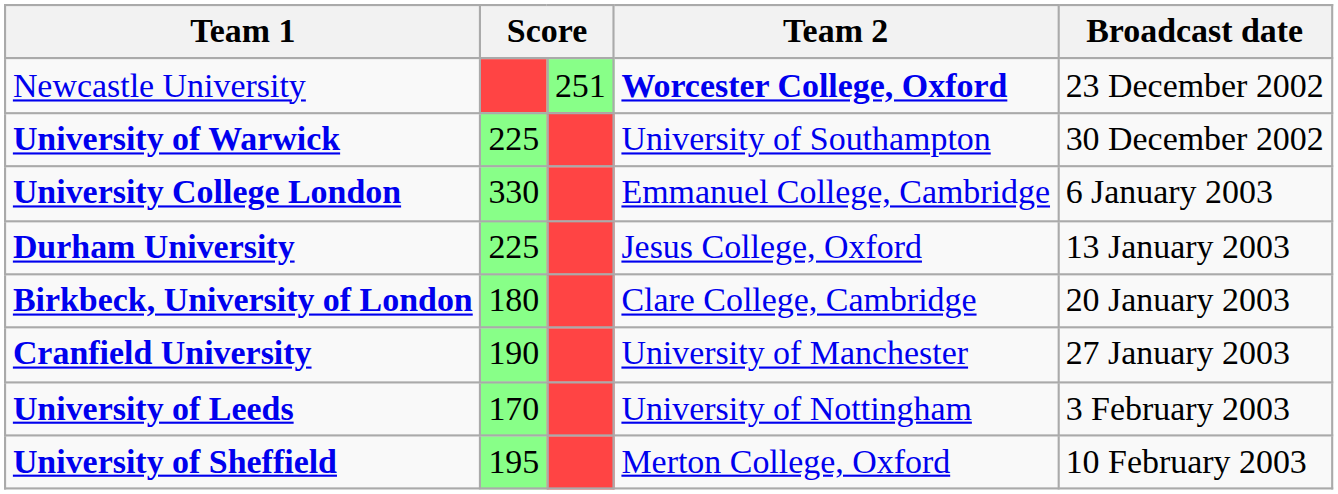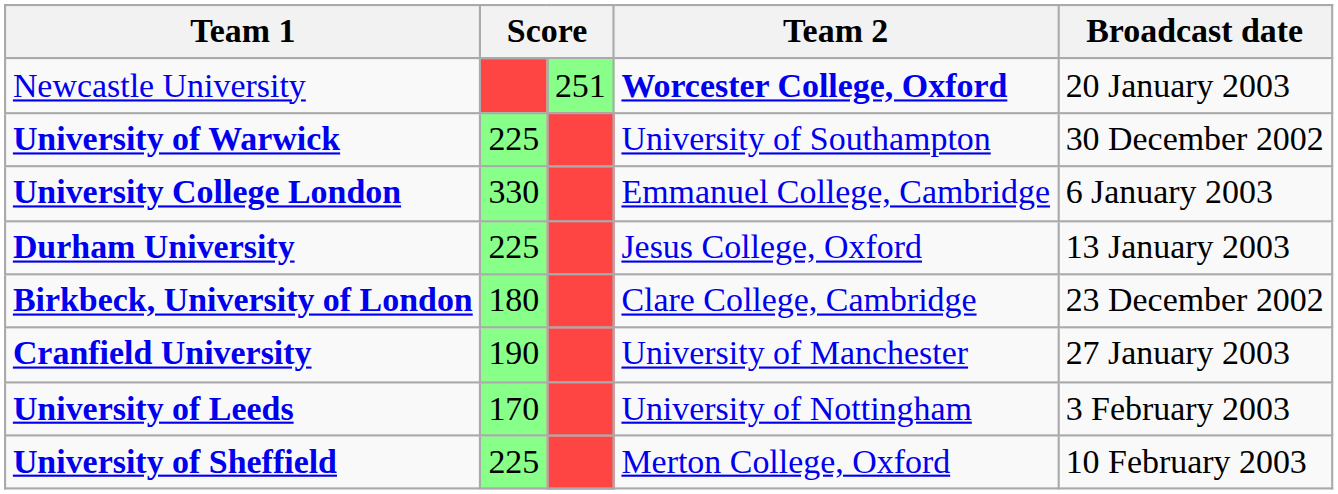 <table class="wikitable" border="1">
 <tr>
 <th>Team 1</th>
 <th colspan=2>Score</th>
 <th>Team 2</th>
 <th>Broadcast date</th>
 </tr>
 <tr>
 <td><a href='#'>Newcastle University</a></td>
 <td style="background:#ff4444"></td>
 <td style="background:#88ff88">251</td>
 <td><strong><a href='#'>Worcester College, Oxford</a></strong></td>
-<td>23 December 2002</td>
+<td>20 January 2003</td>
 </tr>
 <tr>
 <td><strong><a href='#'>University of Warwick</a></strong></td>
 <td style="background:#88ff88">225</td>
 <td style="background:#ff4444"></td>
 <td><a href='#'>University of Southampton</a></td>
 <td>30 December 2002</td>
 </tr>
 <tr>
 <td><strong><a href='#'>University College London</a></strong></td>
 <td style="background:#88ff88">330</td>
 <td style="background:#ff4444"></td>
 <td><a href='#'>Emmanuel College, Cambridge</a></td>
 <td>6 January 2003</td>
 </tr>
 <tr>
 <td><strong><a href='#'>Durham University</a></strong></td>
 <td style="background:#88ff88">225</td>
 <td style="background:#ff4444"></td>
 <td><a href='#'>Jesus College, Oxford</a></td>
 <td>13 January 2003</td>
 </tr>
 <tr>
 <td><strong><a href='#'>Birkbeck, University of London</a></strong></td>
 <td style="background:#88ff88">180</td>
 <td style="background:#ff4444"></td>
 <td><a href='#'>Clare College, Cambridge</a></td>
-<td>20 January 2003</td>
+<td>23 December 2002</td>
 </tr>
 <tr>
 <td><strong><a href='#'>Cranfield University</a></strong></td>
 <td style="background:#88ff88">190</td>
 <td style="background:#ff4444"></td>
 <td><a href='#'>University of Manchester</a></td>
 <td>27 January 2003</td>
 </tr>
 <tr>
 <td><strong><a href='#'>University of Leeds</a></strong></td>
 <td style="background:#88ff88">170</td>
 <td style="background:#ff4444"></td>
 <td><a href='#'>University of Nottingham</a></td>
 <td>3 February 2003</td>
 </tr>
 <tr>
 <td><strong><a href='#'>University of Sheffield</a></strong></td>
-<td style="background:#88ff88">195</td>
+<td style="background:#88ff88">225</td>
 <td style="background:#ff4444"></td>
 <td><a href='#'>Merton College, Oxford</a></td>
 <td>10 February 2003</td>
 </tr>
 </table>
